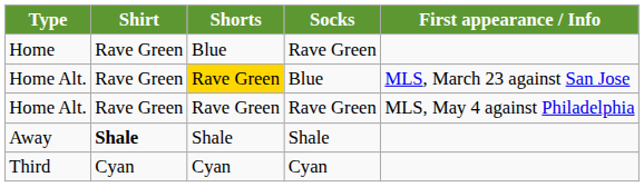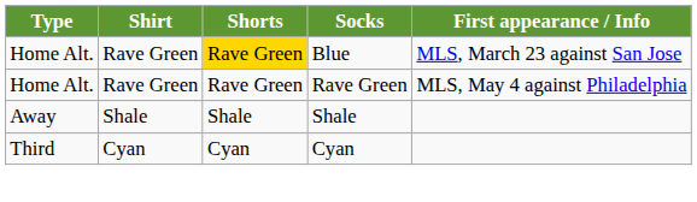 <table class="wikitable">
 <tr>
 <th style="background:#5d9731; color:white; text-align:center;">Type</th>
 <th style="background:#5d9731; color:white; text-align:center;">Shirt</th>
 <th style="background:#5d9731; color:white; text-align:center;">Shorts</th>
 <th style="background:#5d9731; color:white; text-align:center;">Socks</th>
 <th style="background:#5d9731; color:white; text-align:center;">First appearance / Info</th>
-</tr>
-<tr>
-<td>Home</td>
-<td>Rave Green</td>
-<td>Blue</td>
-<td>Rave Green</td>
-<td></td>
 </tr>
 <tr>
 <td>Home Alt.</td>
 <td>Rave Green</td>
 <td style="background: gold;">Rave Green</td>
 <td>Blue</td>
 <td><a href='#'>MLS</a>, March 23 against <a href='#'>San Jose</a></td>
 </tr>
 <tr>
 <td>Home Alt.</td>
 <td>Rave Green</td>
 <td>Rave Green</td>
 <td>Rave Green</td>
 <td>MLS, May 4 against <a href='#'>Philadelphia</a></td>
 </tr>
 <tr>
 <td>Away</td>
-<td><strong>Shale</strong></td>
+<td>Shale</td>
 <td>Shale</td>
 <td>Shale</td>
 <td></td>
 </tr>
 <tr>
 <td>Third</td>
 <td>Cyan</td>
 <td>Cyan</td>
 <td>Cyan</td>
 <td></td>
 </tr>
 </table>
